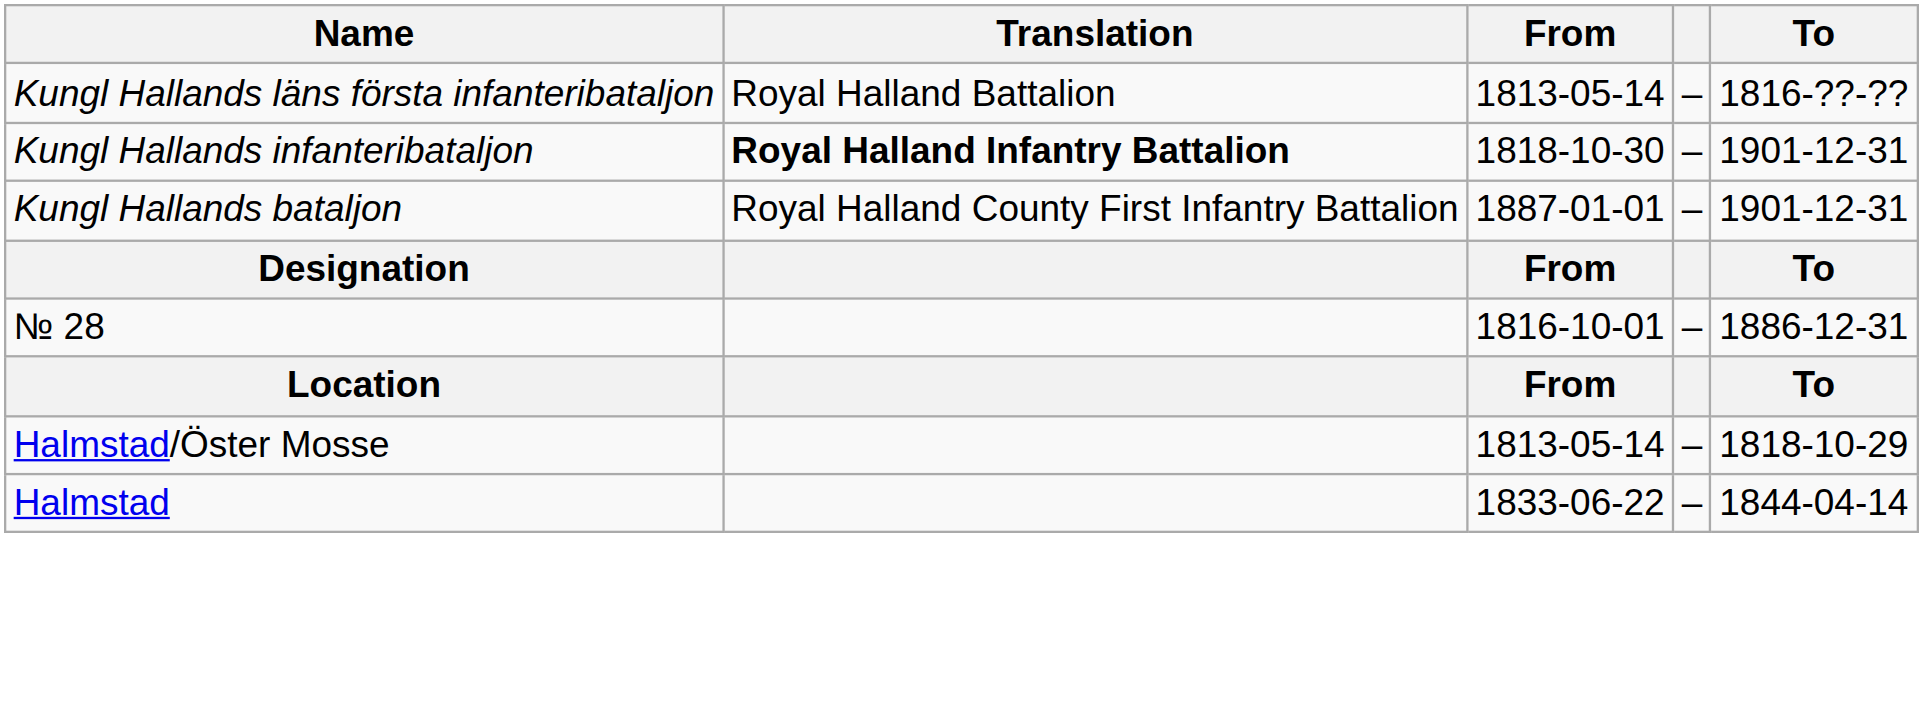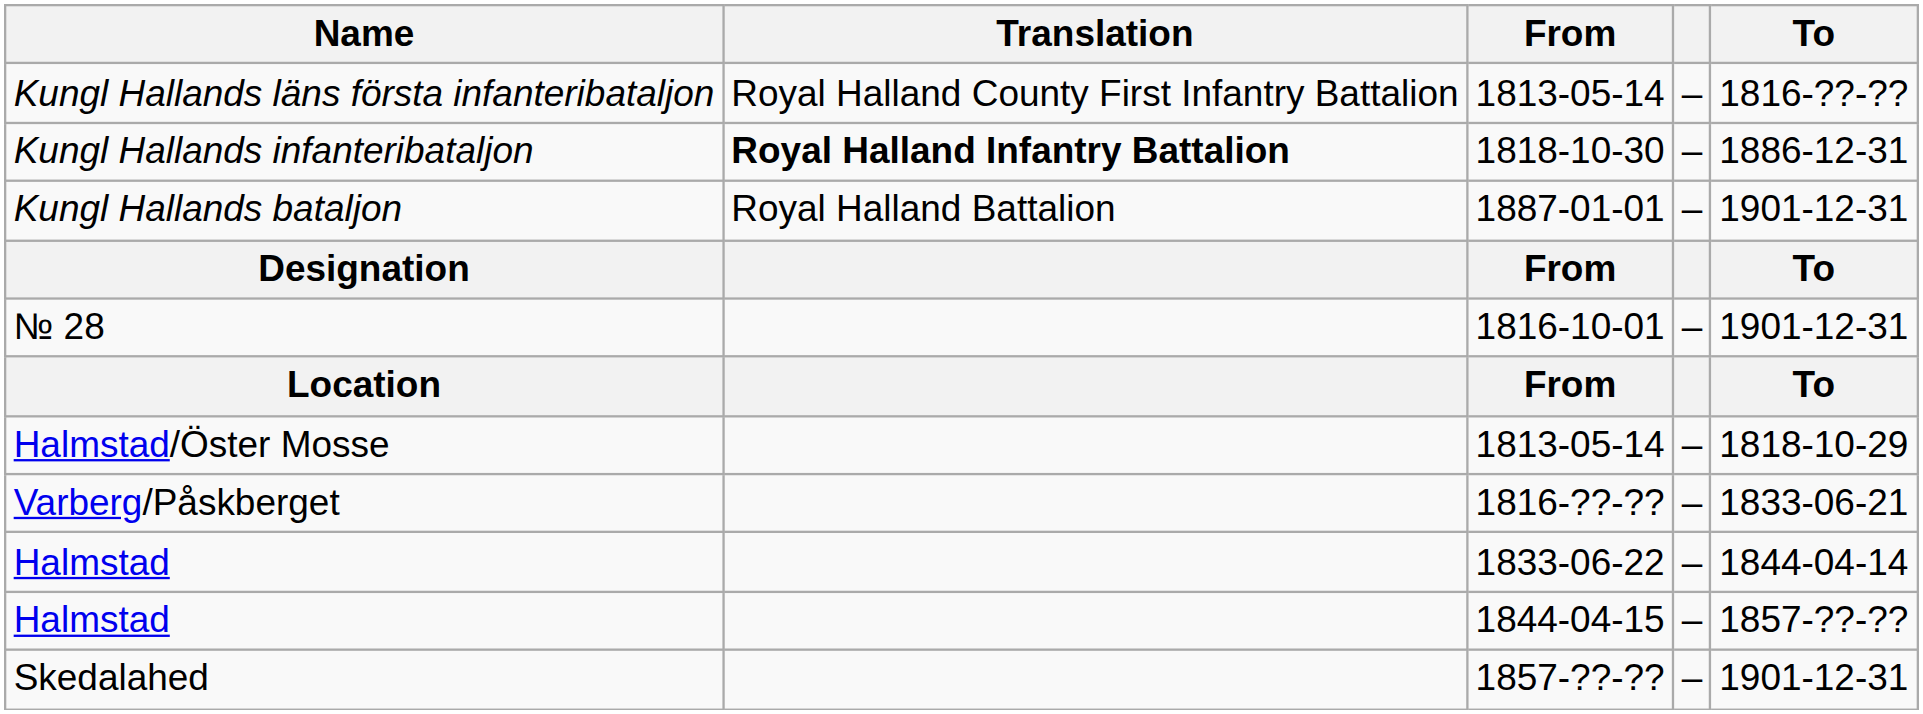 <table class="wikitable">
 <tr>
 <th style="font-weight:bold;">Name</th>
 <th style="font-weight:bold;">Translation</th>
 <th style="text-align: center; font-weight:bold;">From</th>
 <th></th>
 <th style="text-align: center; font-weight:bold;">To</th>
 </tr>
 <tr>
 <td style="font-style:italic;">Kungl Hallands läns första infanteribataljon</td>
-<td>Royal Halland Battalion</td>
+<td>Royal Halland County First Infantry Battalion</td>
 <td>1813-05-14</td>
 <td>–</td>
 <td style="text-align: center;">1816-??-??</td>
 </tr>
 <tr>
 <td style="font-style:italic;">Kungl Hallands infanteribataljon</td>
 <td><strong>Royal Halland Infantry Battalion</strong></td>
 <td>1818-10-30</td>
 <td>–</td>
-<td style="text-align: center;">1901-12-31</td>
+<td>1886-12-31</td>
 </tr>
 <tr>
 <td style="font-style:italic;">Kungl Hallands bataljon</td>
-<td>Royal Halland County First Infantry Battalion</td>
+<td>Royal Halland Battalion</td>
 <td>1887-01-01</td>
 <td>–</td>
 <td>1901-12-31</td>
 </tr>
 <tr>
 <th style="font-weight:bold;">Designation</th>
 <th style="font-weight:bold;"></th>
 <th style="text-align: center; font-weight:bold;">From</th>
 <th></th>
 <th style="text-align: center; font-weight:bold;">To</th>
 </tr>
 <tr>
 <td>№ 28</td>
 <td></td>
 <td style="text-align: center;">1816-10-01</td>
 <td style="text-align: center;">–</td>
-<td>1886-12-31</td>
+<td style="text-align: center;">1901-12-31</td>
 </tr>
 <tr>
 <th style="font-weight:bold;">Location</th>
 <th style="font-weight:bold;"></th>
 <th style="text-align: center; font-weight:bold;">From</th>
 <th></th>
 <th style="text-align: center; font-weight:bold;">To</th>
 </tr>
 <tr>
 <td><a href='#'>Halmstad</a>/Öster Mosse</td>
 <td></td>
 <td style="text-align: center;">1813-05-14</td>
 <td style="text-align: center;">–</td>
 <td>1818-10-29</td>
 </tr>
 <tr>
+<td><a href='#'>Varberg</a>/Påskberget</td>
+<td></td>
+<td style="text-align: center;">1816-??-??</td>
+<td style="text-align: center;">–</td>
+<td style="text-align: center;">1833-06-21</td>
+</tr>
+<tr>
 <td><a href='#'>Halmstad</a></td>
 <td></td>
 <td style="text-align: center;">1833-06-22</td>
 <td style="text-align: center;">–</td>
 <td style="text-align: center;">1844-04-14</td>
 </tr>
+<tr>
+<td><a href='#'>Halmstad</a></td>
+<td></td>
+<td style="text-align: center;">1844-04-15</td>
+<td style="text-align: center;">–</td>
+<td style="text-align: center;">1857-??-??</td>
+</tr>
+<tr>
+<td>Skedalahed</td>
+<td></td>
+<td style="text-align: center;">1857-??-??</td>
+<td style="text-align: center;">–</td>
+<td style="text-align: center;">1901-12-31</td>
+</tr>
 </table>
